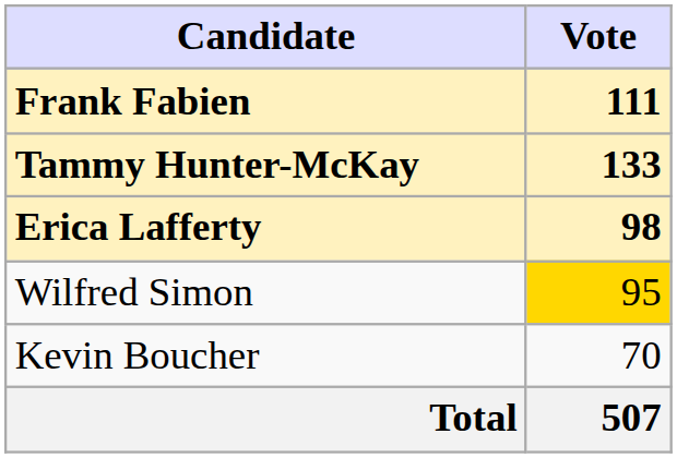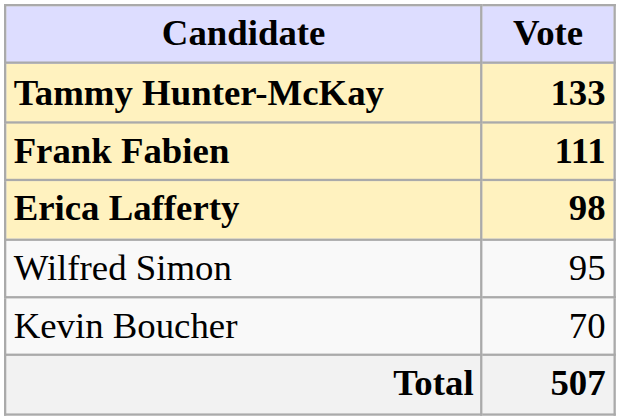 <table class="wikitable">
 <tr>
 <th width="200px" style="background:#ddf;">Candidate</th>
 <th width="50px" style="background:#ddf;">Vote</th>
 </tr>
 <tr>
+<td style="background:#fff2bf;"><strong>Tammy Hunter-McKay</strong></td>
+<td style="text-align:right;background:#fff2bf;"><strong>133</strong></td>
+</tr>
+<tr>
 <td style="background:#fff2bf;"><strong>Frank Fabien</strong></td>
 <td style="text-align:right;background:#fff2bf;"><strong>111</strong></td>
-</tr>
-<tr>
-<td style="background:#fff2bf;"><strong>Tammy Hunter-McKay</strong></td>
-<td style="text-align:right;background:#fff2bf;"><strong>133</strong></td>
 </tr>
 <tr>
 <td style="background:#fff2bf;"><strong>Erica Lafferty</strong></td>
 <td style="text-align:right;background:#fff2bf;"><strong>98</strong></td>
 </tr>
 <tr>
 <td style="text-align:left;">Wilfred Simon</td>
-<td style="background: gold; text-align:right;">95</td>
+<td style="text-align:right;">95</td>
 </tr>
 <tr>
 <td style="text-align:left;">Kevin Boucher</td>
 <td style="text-align:right;">70</td>
 </tr>
 <tr>
 <td style="text-align:right;background-color:#f2f2f2;"><strong>Total</strong></td>
 <td style="text-align:right;background-color:#f2f2f2;"><strong>507</strong></td>
 </tr>
 </table>
